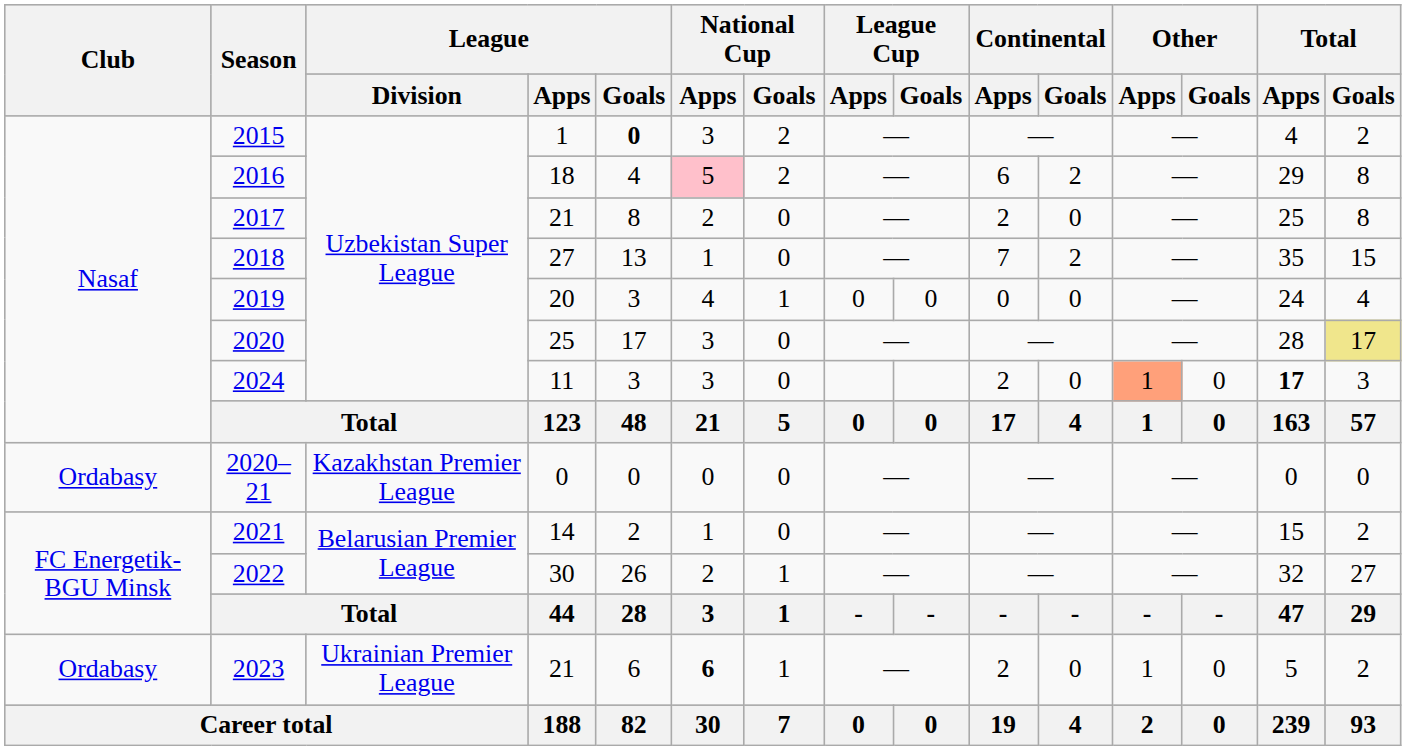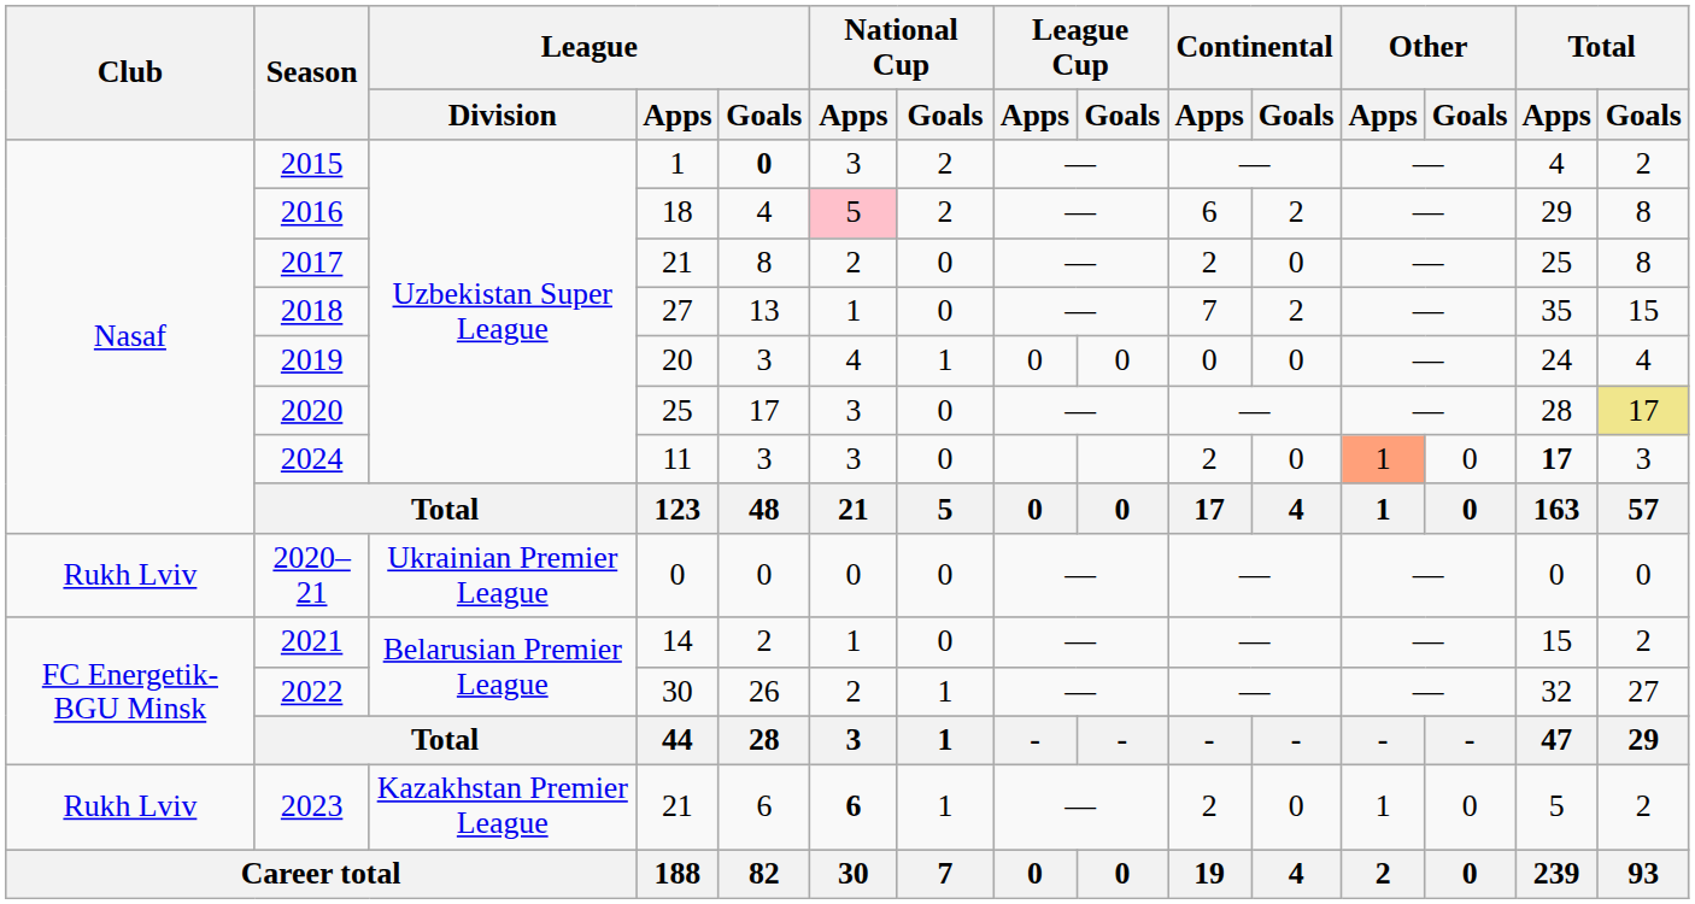 <table class="wikitable" style="text-align:center">
 <tr>
 <th rowspan="2">Club</th>
 <th rowspan="2">Season</th>
 <th colspan="3">League</th>
 <th colspan="2">National Cup</th>
 <th colspan="2">League Cup</th>
 <th colspan="2">Continental</th>
 <th colspan="2">Other</th>
 <th colspan="2">Total</th>
 </tr>
 <tr>
 <th>Division</th>
 <th>Apps</th>
 <th>Goals</th>
 <th>Apps</th>
 <th>Goals</th>
 <th>Apps</th>
 <th>Goals</th>
 <th>Apps</th>
 <th>Goals</th>
 <th>Apps</th>
 <th>Goals</th>
 <th>Apps</th>
 <th>Goals</th>
 </tr>
 <tr>
 <td rowspan="8"><a href='#'>Nasaf</a></td>
 <td><a href='#'>2015</a></td>
 <td rowspan="7"><a href='#'>Uzbekistan Super League</a></td>
 <td>1</td>
 <td><strong>0</strong></td>
 <td>3</td>
 <td>2</td>
 <td colspan="2">—</td>
 <td colspan="2">—</td>
 <td colspan="2">—</td>
 <td>4</td>
 <td>2</td>
 </tr>
 <tr>
 <td><a href='#'>2016</a></td>
 <td>18</td>
 <td>4</td>
 <td style="background: pink;">5</td>
 <td>2</td>
 <td colspan="2">—</td>
 <td>6</td>
 <td>2</td>
 <td colspan="2">—</td>
 <td>29</td>
 <td>8</td>
 </tr>
 <tr>
 <td><a href='#'>2017</a></td>
 <td>21</td>
 <td>8</td>
 <td>2</td>
 <td>0</td>
 <td colspan="2">—</td>
 <td>2</td>
 <td>0</td>
 <td colspan="2">—</td>
 <td>25</td>
 <td>8</td>
 </tr>
 <tr>
 <td><a href='#'>2018</a></td>
 <td>27</td>
 <td>13</td>
 <td>1</td>
 <td>0</td>
 <td colspan="2">—</td>
 <td>7</td>
 <td>2</td>
 <td colspan="2">—</td>
 <td>35</td>
 <td>15</td>
 </tr>
 <tr>
 <td><a href='#'>2019</a></td>
 <td>20</td>
 <td>3</td>
 <td>4</td>
 <td>1</td>
 <td>0</td>
 <td>0</td>
 <td>0</td>
 <td>0</td>
 <td colspan="2">—</td>
 <td>24</td>
 <td>4</td>
 </tr>
 <tr>
 <td><a href='#'>2020</a></td>
 <td>25</td>
 <td>17</td>
 <td>3</td>
 <td>0</td>
 <td colspan="2">—</td>
 <td colspan="2">—</td>
 <td colspan="2">—</td>
 <td>28</td>
 <td style="background: khaki;">17</td>
 </tr>
 <tr>
 <td><a href='#'>2024</a></td>
 <td>11</td>
 <td>3</td>
 <td>3</td>
 <td>0</td>
 <td></td>
 <td></td>
 <td>2</td>
 <td>0</td>
 <td style="background: lightsalmon;">1</td>
 <td>0</td>
 <td><strong>17</strong></td>
 <td>3</td>
 </tr>
 <tr>
 <th colspan="2">Total</th>
 <th>123</th>
 <th>48</th>
 <th>21</th>
 <th>5</th>
 <th>0</th>
 <th>0</th>
 <th>17</th>
 <th>4</th>
 <th>1</th>
 <th>0</th>
 <th>163</th>
 <th>57</th>
 </tr>
 <tr>
-<td><a href='#'>Ordabasy</a></td>
+<td><a href='#'>Rukh Lviv</a></td>
 <td><a href='#'>2020–21</a></td>
-<td><a href='#'>Kazakhstan Premier League</a></td>
+<td><a href='#'>Ukrainian Premier League</a></td>
 <td>0</td>
 <td>0</td>
 <td>0</td>
 <td>0</td>
 <td colspan="2">—</td>
 <td colspan="2">—</td>
 <td colspan="2">—</td>
 <td>0</td>
 <td>0</td>
 </tr>
 <tr>
 <td rowspan=3><a href='#'>FC Energetik-BGU Minsk</a></td>
 <td><a href='#'>2021</a></td>
 <td rowspan="2"><a href='#'>Belarusian Premier League</a></td>
 <td>14</td>
 <td>2</td>
 <td>1</td>
 <td>0</td>
 <td colspan="2">—</td>
 <td colspan="2">—</td>
 <td colspan="2">—</td>
 <td>15</td>
 <td>2</td>
 </tr>
 <tr>
 <td><a href='#'>2022</a></td>
 <td>30</td>
 <td>26</td>
 <td>2</td>
 <td>1</td>
 <td colspan="2">—</td>
 <td colspan="2">—</td>
 <td colspan="2">—</td>
 <td>32</td>
 <td>27</td>
 </tr>
 <tr>
 <th colspan="2">Total</th>
 <th>44</th>
 <th>28</th>
 <th>3</th>
 <th>1</th>
 <th>-</th>
 <th>-</th>
 <th>-</th>
 <th>-</th>
 <th>-</th>
 <th>-</th>
 <th>47</th>
 <th>29</th>
 </tr>
 <tr>
-<td><a href='#'>Ordabasy</a></td>
+<td><a href='#'>Rukh Lviv</a></td>
 <td><a href='#'>2023</a></td>
-<td><a href='#'>Ukrainian Premier League</a></td>
+<td><a href='#'>Kazakhstan Premier League</a></td>
 <td>21</td>
 <td>6</td>
 <td><strong>6</strong></td>
 <td>1</td>
 <td colspan="2">—</td>
 <td>2</td>
 <td>0</td>
 <td>1</td>
 <td>0</td>
 <td>5</td>
 <td>2</td>
 </tr>
 <tr>
 <th colspan="3">Career total</th>
 <th>188</th>
 <th>82</th>
 <th>30</th>
 <th>7</th>
 <th>0</th>
 <th>0</th>
 <th>19</th>
 <th>4</th>
 <th>2</th>
 <th>0</th>
 <th>239</th>
 <th>93</th>
 </tr>
 </table>
